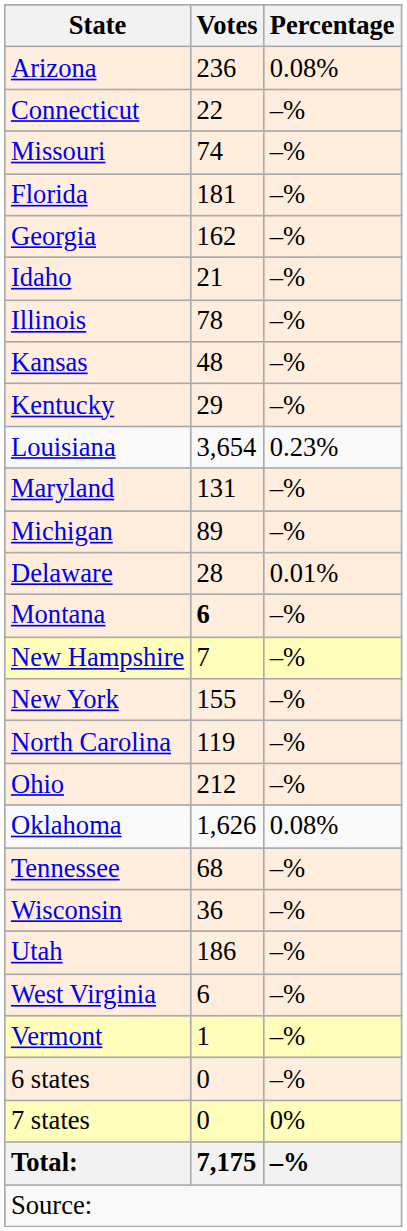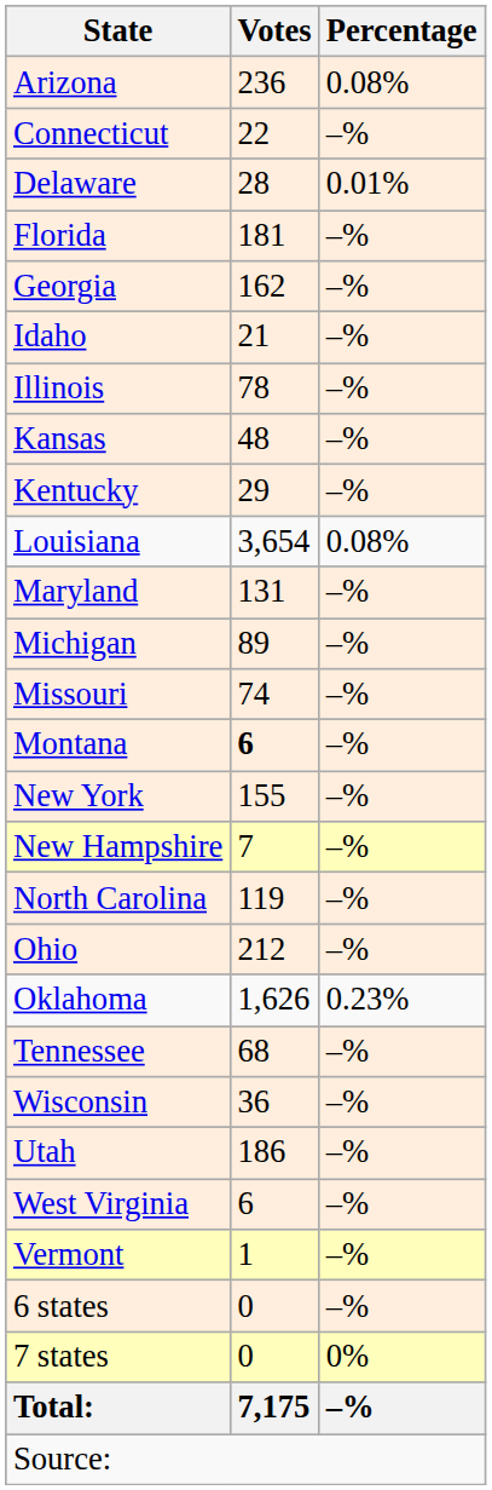 <table class="wikitable mw-collapsible mw-collapsed sortable tpl-blanktable">
 <tr>
 <th>State</th>
 <th>Votes</th>
 <th>Percentage</th>
 </tr>
 <tr style="background:#FED">
 <td><a href='#'>Arizona</a></td>
 <td>236</td>
 <td>0.08%</td>
 </tr>
 <tr style="background:#FED">
 <td><a href='#'>Connecticut</a></td>
 <td>22</td>
 <td>–%</td>
 </tr>
 <tr style="background:#FED">
-<td><a href='#'>Missouri</a></td>
-<td>74</td>
-<td>–%</td>
+<td><a href='#'>Delaware</a></td>
+<td>28</td>
+<td>0.01%</td>
 </tr>
 <tr style="background:#FED">
 <td><a href='#'>Florida</a></td>
 <td>181</td>
 <td>–%</td>
 </tr>
 <tr style="background:#FED">
 <td><a href='#'>Georgia</a></td>
 <td>162</td>
 <td>–%</td>
 </tr>
 <tr style="background:#FED">
 <td><a href='#'>Idaho</a></td>
 <td>21</td>
 <td>–%</td>
 </tr>
 <tr style="background:#FED">
 <td><a href='#'>Illinois</a></td>
 <td>78</td>
 <td>–%</td>
 </tr>
 <tr style="background:#FED">
 <td><a href='#'>Kansas</a></td>
 <td>48</td>
 <td>–%</td>
 </tr>
 <tr style="background:#FED">
 <td><a href='#'>Kentucky</a></td>
 <td>29</td>
 <td>–%</td>
 </tr>
 <tr>
 <td><a href='#'>Louisiana</a></td>
 <td>3,654</td>
-<td>0.23%</td>
+<td>0.08%</td>
 </tr>
 <tr style="background:#FED">
 <td><a href='#'>Maryland</a></td>
 <td>131</td>
 <td>–%</td>
 </tr>
 <tr style="background:#FED">
 <td><a href='#'>Michigan</a></td>
 <td>89</td>
 <td>–%</td>
 </tr>
 <tr style="background:#FED">
-<td><a href='#'>Delaware</a></td>
-<td>28</td>
-<td>0.01%</td>
+<td><a href='#'>Missouri</a></td>
+<td>74</td>
+<td>–%</td>
 </tr>
 <tr style="background:#FED">
 <td><a href='#'>Montana</a></td>
 <td><strong>6</strong></td>
 <td>–%</td>
 </tr>
+<tr style="background:#FED">
+<td><a href='#'>New York</a></td>
+<td>155</td>
+<td>–%</td>
+</tr>
 <tr style="background:#FFFFBB">
 <td><a href='#'>New Hampshire</a></td>
 <td>7</td>
-<td>–%</td>
-</tr>
-<tr style="background:#FED">
-<td><a href='#'>New York</a></td>
-<td>155</td>
 <td>–%</td>
 </tr>
 <tr style="background:#FED">
 <td><a href='#'>North Carolina</a></td>
 <td>119</td>
 <td>–%</td>
 </tr>
 <tr style="background:#FED">
 <td><a href='#'>Ohio</a></td>
 <td>212</td>
 <td>–%</td>
 </tr>
 <tr>
 <td><a href='#'>Oklahoma</a></td>
 <td>1,626</td>
-<td>0.08%</td>
+<td>0.23%</td>
 </tr>
 <tr style="background:#FED">
 <td><a href='#'>Tennessee</a></td>
 <td>68</td>
 <td>–%</td>
 </tr>
 <tr style="background:#FED">
 <td><a href='#'>Wisconsin</a></td>
 <td>36</td>
 <td>–%</td>
 </tr>
 <tr style="background:#FED">
 <td><a href='#'>Utah</a></td>
 <td>186</td>
 <td>–%</td>
 </tr>
 <tr style="background:#FED">
 <td><a href='#'>West Virginia</a></td>
 <td>6</td>
 <td>–%</td>
 </tr>
 <tr style="background:#FFFFBB">
 <td><a href='#'>Vermont</a></td>
 <td>1</td>
 <td>–%</td>
 </tr>
 <tr style="background:#FED">
 <td>6 states</td>
 <td>0</td>
 <td>–%</td>
 </tr>
 <tr style="background:#FFFFBB">
 <td>7 states</td>
 <td>0</td>
 <td>0%</td>
 </tr>
 <tr>
 <th style="text-align:left;">Total:</th>
 <th style="text-align:left;">7,175</th>
 <th style="text-align:left;">–%</th>
 </tr>
 <tr>
 <td colspan="3" style="text-align:left;">Source: </td>
 </tr>
 </table>
